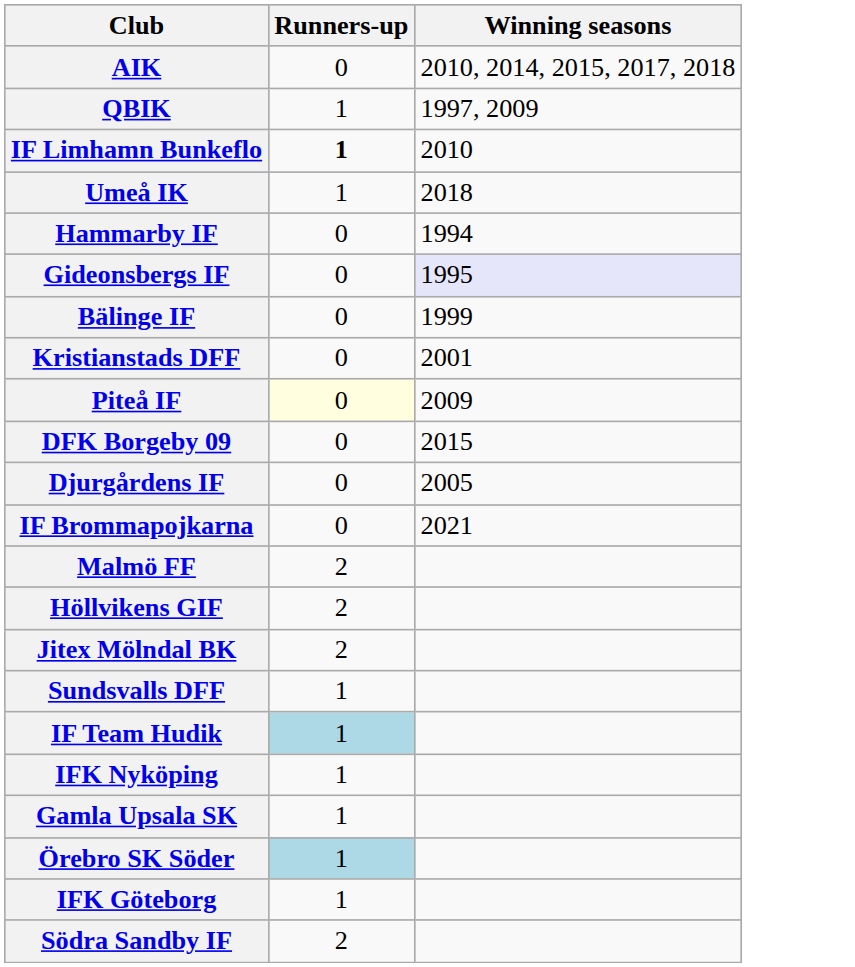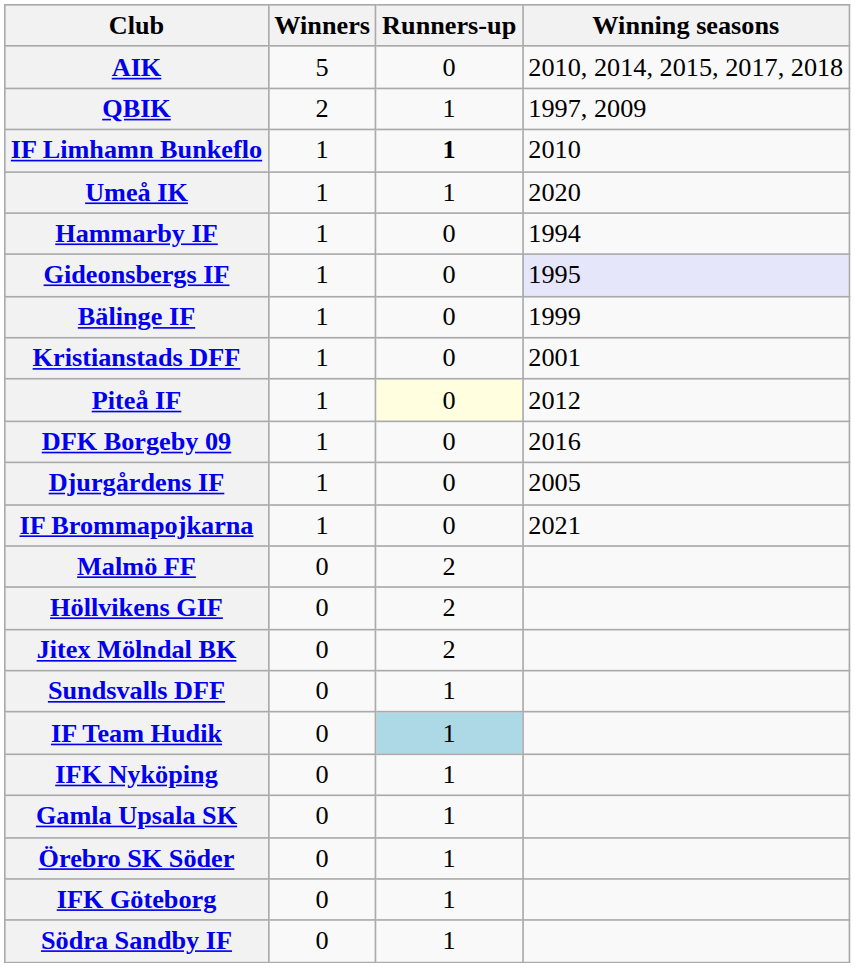 <table class="wikitable">
 <tr>
 <th>Club</th>
+<th>Winners</th>
 <th>Runners-up</th>
 <th>Winning seasons</th>
 </tr>
 <tr>
 <th><a href='#'>AIK</a></th>
+<td align="center">5</td>
 <td align="center">0</td>
 <td>2010, 2014, 2015, 2017, 2018</td>
 </tr>
 <tr>
 <th><a href='#'>QBIK</a></th>
+<td align="center">2</td>
 <td align="center">1</td>
 <td>1997, 2009</td>
 </tr>
 <tr>
 <th><a href='#'>IF Limhamn Bunkeflo</a></th>
+<td align="center">1</td>
 <td align="center"><strong>1</strong></td>
 <td>2010</td>
 </tr>
 <tr>
 <th><a href='#'>Umeå IK</a></th>
 <td align="center">1</td>
-<td>2018</td>
+<td align="center">1</td>
+<td>2020</td>
 </tr>
 <tr>
 <th><a href='#'>Hammarby IF</a></th>
+<td align="center">1</td>
 <td align="center">0</td>
 <td>1994</td>
 </tr>
 <tr>
 <th><a href='#'>Gideonsbergs IF</a></th>
+<td align="center">1</td>
 <td align="center">0</td>
 <td style="background: lavender;">1995</td>
 </tr>
 <tr>
 <th><a href='#'>Bälinge IF</a></th>
+<td align="center">1</td>
 <td align="center">0</td>
 <td>1999</td>
 </tr>
 <tr>
 <th><a href='#'>Kristianstads DFF</a></th>
+<td align="center">1</td>
 <td align="center">0</td>
 <td>2001</td>
 </tr>
 <tr>
 <th><a href='#'>Piteå IF</a></th>
+<td align="center">1</td>
 <td align="center" style="background: lightyellow;">0</td>
-<td>2009</td>
+<td>2012</td>
 </tr>
 <tr>
 <th><a href='#'>DFK Borgeby 09</a></th>
+<td align="center">1</td>
 <td align="center">0</td>
-<td>2015</td>
+<td>2016</td>
 </tr>
 <tr>
 <th><a href='#'>Djurgårdens IF</a></th>
+<td align="center">1</td>
 <td align="center">0</td>
 <td>2005</td>
 </tr>
 <tr>
 <th><a href='#'>IF Brommapojkarna</a></th>
+<td align="center">1</td>
 <td align="center">0</td>
 <td>2021</td>
 </tr>
 <tr>
 <th><a href='#'>Malmö FF</a></th>
+<td align="center">0</td>
 <td align="center">2</td>
 <td></td>
 </tr>
 <tr>
 <th><a href='#'>Höllvikens GIF</a></th>
+<td align="center">0</td>
 <td align="center">2</td>
 <td></td>
 </tr>
 <tr>
 <th><a href='#'>Jitex Mölndal BK</a></th>
+<td align="center">0</td>
 <td align="center">2</td>
 <td></td>
 </tr>
 <tr>
 <th><a href='#'>Sundsvalls DFF</a></th>
+<td align="center">0</td>
 <td align="center">1</td>
 <td></td>
 </tr>
 <tr>
 <th><a href='#'>IF Team Hudik</a></th>
+<td align="center">0</td>
 <td align="center" style="background: lightblue;">1</td>
 <td></td>
 </tr>
 <tr>
 <th><a href='#'>IFK Nyköping</a></th>
+<td align="center">0</td>
 <td align="center">1</td>
 <td></td>
 </tr>
 <tr>
 <th><a href='#'>Gamla Upsala SK</a></th>
+<td align="center">0</td>
 <td align="center">1</td>
 <td></td>
 </tr>
 <tr>
 <th><a href='#'>Örebro SK Söder</a></th>
-<td align="center" style="background: lightblue;">1</td>
+<td align="center">0</td>
+<td align="center">1</td>
 <td></td>
 </tr>
 <tr>
 <th><a href='#'>IFK Göteborg</a></th>
+<td align="center">0</td>
 <td align="center">1</td>
 <td></td>
 </tr>
 <tr>
 <th><a href='#'>Södra Sandby IF</a></th>
-<td align="center">2</td>
+<td align="center">0</td>
+<td align="center">1</td>
 <td></td>
 </tr>
 </table>
